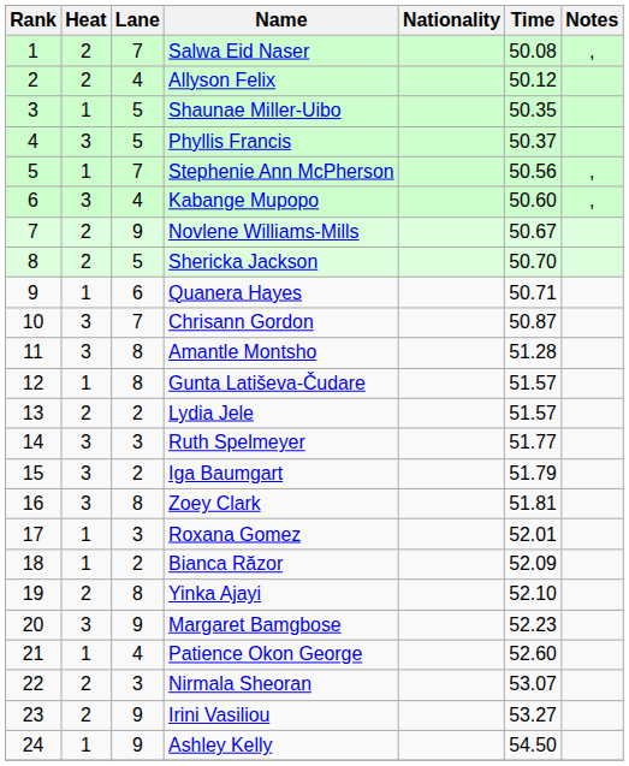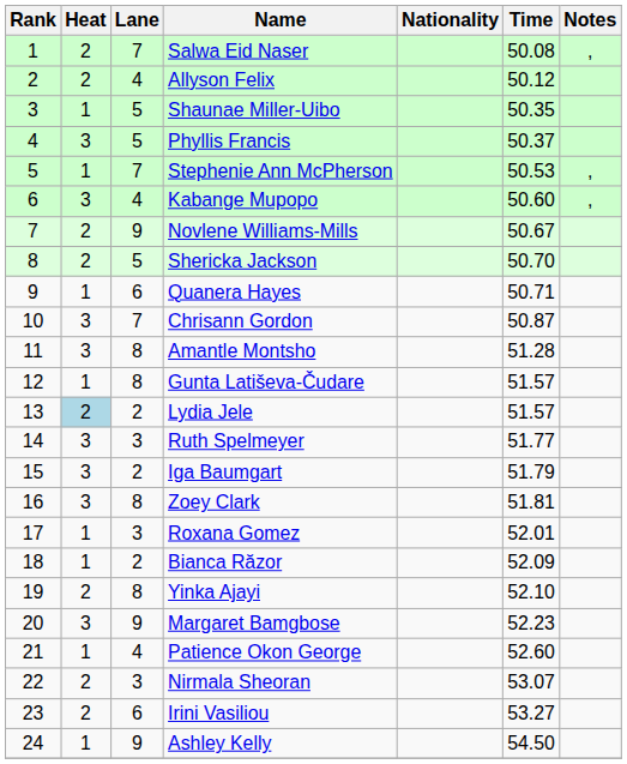 <table class="wikitable sortable" style="text-align:center">
 <tr>
 <th>Rank</th>
 <th>Heat</th>
 <th>Lane</th>
 <th>Name</th>
 <th>Nationality</th>
 <th>Time</th>
 <th>Notes</th>
 </tr>
 <tr bgcolor=ccffcc>
 <td>1</td>
 <td>2</td>
 <td>7</td>
 <td style="text-align:left;"><a href='#'>Salwa Eid Naser</a></td>
 <td style="text-align:left;"></td>
 <td>50.08</td>
 <td>, <strong></strong></td>
 </tr>
 <tr bgcolor=ccffcc>
 <td>2</td>
 <td>2</td>
 <td>4</td>
 <td style="text-align:left;"><a href='#'>Allyson Felix</a></td>
 <td style="text-align:left;"></td>
 <td>50.12</td>
 <td></td>
 </tr>
 <tr bgcolor=ccffcc>
 <td>3</td>
 <td>1</td>
 <td>5</td>
 <td style="text-align:left;"><a href='#'>Shaunae Miller-Uibo</a></td>
 <td style="text-align:left;"></td>
 <td>50.35</td>
 <td></td>
 </tr>
 <tr bgcolor=ccffcc>
 <td>4</td>
 <td>3</td>
 <td>5</td>
 <td style="text-align:left;"><a href='#'>Phyllis Francis</a></td>
 <td style="text-align:left;"></td>
 <td>50.37</td>
 <td></td>
 </tr>
 <tr bgcolor=ccffcc>
 <td>5</td>
 <td>1</td>
 <td>7</td>
 <td style="text-align:left;"><a href='#'>Stephenie Ann McPherson</a></td>
 <td style="text-align:left;"></td>
-<td>50.56</td>
+<td>50.53</td>
 <td>, </td>
 </tr>
 <tr bgcolor=ccffcc>
 <td>6</td>
 <td>3</td>
 <td>4</td>
 <td style="text-align:left;"><a href='#'>Kabange Mupopo</a></td>
 <td style="text-align:left;"></td>
 <td>50.60</td>
 <td>, </td>
 </tr>
 <tr bgcolor=ddffdd>
 <td>7</td>
 <td>2</td>
 <td>9</td>
 <td style="text-align:left;"><a href='#'>Novlene Williams-Mills</a></td>
 <td style="text-align:left;"></td>
 <td>50.67</td>
 <td></td>
 </tr>
 <tr bgcolor=ddffdd>
 <td>8</td>
 <td>2</td>
 <td>5</td>
 <td style="text-align:left;"><a href='#'>Shericka Jackson</a></td>
 <td style="text-align:left;"></td>
 <td>50.70</td>
 <td></td>
 </tr>
 <tr>
 <td>9</td>
 <td>1</td>
 <td>6</td>
 <td style="text-align:left;"><a href='#'>Quanera Hayes</a></td>
 <td style="text-align:left;"></td>
 <td>50.71</td>
 <td></td>
 </tr>
 <tr>
 <td>10</td>
 <td>3</td>
 <td>7</td>
 <td style="text-align:left;"><a href='#'>Chrisann Gordon</a></td>
 <td style="text-align:left;"></td>
 <td>50.87</td>
 <td></td>
 </tr>
 <tr>
 <td>11</td>
 <td>3</td>
 <td>8</td>
 <td style="text-align:left;"><a href='#'>Amantle Montsho</a></td>
 <td style="text-align:left;"></td>
 <td>51.28</td>
 <td></td>
 </tr>
 <tr>
 <td>12</td>
 <td>1</td>
 <td>8</td>
 <td style="text-align:left;"><a href='#'>Gunta Latiševa-Čudare</a></td>
 <td style="text-align:left;"></td>
 <td>51.57</td>
 <td></td>
 </tr>
 <tr>
 <td>13</td>
-<td>2</td>
+<td style="background: lightblue;">2</td>
 <td>2</td>
 <td style="text-align:left;"><a href='#'>Lydia Jele</a></td>
 <td style="text-align:left;"></td>
 <td>51.57</td>
 <td></td>
 </tr>
 <tr>
 <td>14</td>
 <td>3</td>
 <td>3</td>
 <td style="text-align:left;"><a href='#'>Ruth Spelmeyer</a></td>
 <td style="text-align:left;"></td>
 <td>51.77</td>
 <td></td>
 </tr>
 <tr>
 <td>15</td>
 <td>3</td>
 <td>2</td>
 <td style="text-align:left;"><a href='#'>Iga Baumgart</a></td>
 <td style="text-align:left;"></td>
 <td>51.79</td>
 <td></td>
 </tr>
 <tr>
 <td>16</td>
 <td>3</td>
 <td>8</td>
 <td style="text-align:left;"><a href='#'>Zoey Clark</a></td>
 <td style="text-align:left;"></td>
 <td>51.81</td>
 <td></td>
 </tr>
 <tr>
 <td>17</td>
 <td>1</td>
 <td>3</td>
 <td style="text-align:left;"><a href='#'>Roxana Gomez</a></td>
 <td style="text-align:left;"></td>
 <td>52.01</td>
 <td></td>
 </tr>
 <tr>
 <td>18</td>
 <td>1</td>
 <td>2</td>
 <td style="text-align:left;"><a href='#'>Bianca Răzor</a></td>
 <td style="text-align:left;"></td>
 <td>52.09</td>
 <td></td>
 </tr>
 <tr>
 <td>19</td>
 <td>2</td>
 <td>8</td>
 <td style="text-align:left;"><a href='#'>Yinka Ajayi</a></td>
 <td style="text-align:left;"></td>
 <td>52.10</td>
 <td></td>
 </tr>
 <tr>
 <td>20</td>
 <td>3</td>
 <td>9</td>
 <td style="text-align:left;"><a href='#'>Margaret Bamgbose</a></td>
 <td style="text-align:left;"></td>
 <td>52.23</td>
 <td></td>
 </tr>
 <tr>
 <td>21</td>
 <td>1</td>
 <td>4</td>
 <td style="text-align:left;"><a href='#'>Patience Okon George</a></td>
 <td style="text-align:left;"></td>
 <td>52.60</td>
 <td></td>
 </tr>
 <tr>
 <td>22</td>
 <td>2</td>
 <td>3</td>
 <td style="text-align:left;"><a href='#'>Nirmala Sheoran</a></td>
 <td style="text-align:left;"></td>
 <td>53.07</td>
 <td></td>
 </tr>
 <tr>
 <td>23</td>
 <td>2</td>
-<td>9</td>
+<td>6</td>
 <td style="text-align:left;"><a href='#'>Irini Vasiliou</a></td>
 <td style="text-align:left;"></td>
 <td>53.27</td>
 <td></td>
 </tr>
 <tr>
 <td>24</td>
 <td>1</td>
 <td>9</td>
 <td style="text-align:left;"><a href='#'>Ashley Kelly</a></td>
 <td style="text-align:left;"></td>
 <td>54.50</td>
 <td></td>
 </tr>
 <tr>
 </tr>
 </table>
